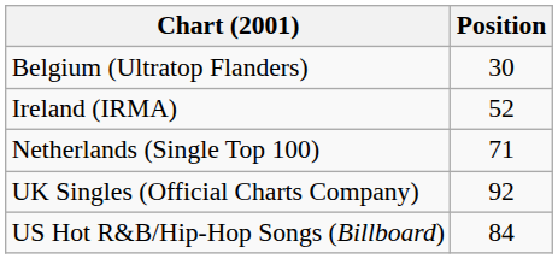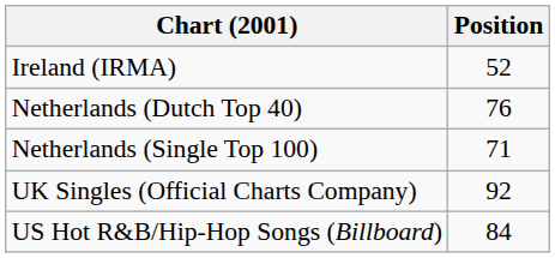 <table class="wikitable sortable">
 <tr>
 <th>Chart (2001)</th>
 <th>Position</th>
 </tr>
 <tr>
-<td>Belgium (Ultratop Flanders)</td>
-<td align="center">30</td>
+<td>Ireland (IRMA)</td>
+<td align="center">52</td>
 </tr>
 <tr>
-<td>Ireland (IRMA)</td>
-<td align="center">52</td>
+<td>Netherlands (Dutch Top 40)</td>
+<td align="center">76</td>
 </tr>
 <tr>
 <td>Netherlands (Single Top 100)</td>
 <td align="center">71</td>
 </tr>
 <tr>
 <td>UK Singles (Official Charts Company)</td>
 <td align="center">92</td>
 </tr>
 <tr>
 <td>US Hot R&B/Hip-Hop Songs (<em>Billboard</em>)</td>
 <td align="center">84</td>
 </tr>
 </table>
